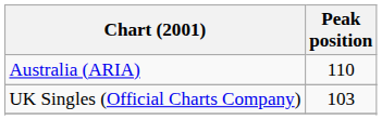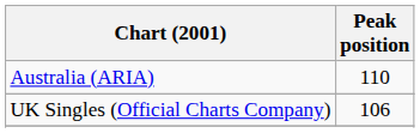 <table class="wikitable">
 <tr>
 <th align="left">Chart (2001)</th>
 <th align="left">Peak<br>position</th>
 </tr>
 <tr>
 <td><a href='#'>Australia (ARIA)</a></td>
 <td align="center">110</td>
 </tr>
 <tr>
 </tr>
 <tr>
 </tr>
 <tr>
 <td scope=row>UK Singles (<a href='#'>Official Charts Company</a>)</td>
-<td align=center>103</td>
+<td align=center>106</td>
 </tr>
 <tr>
 </tr>
 <tr>
 </tr>
 </table>
